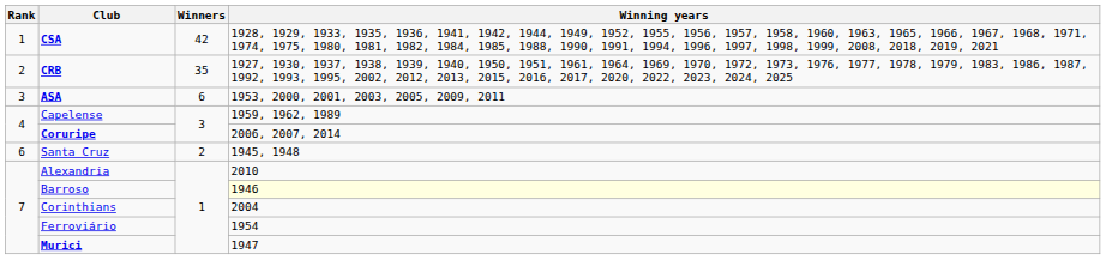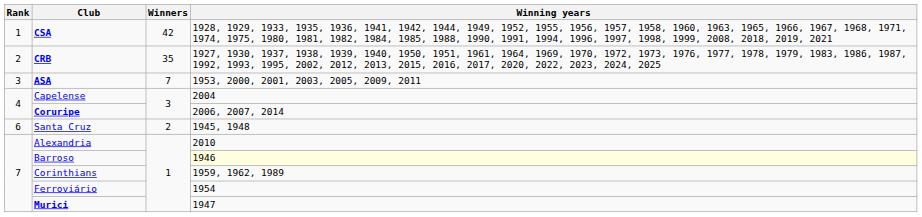 <table class="wikitable sortable">
 <tr>
 <th>Rank</th>
 <th style="width:150px">Club</th>
 <th>Winners</th>
 <th>Winning years</th>
 </tr>
 <tr>
 <td align=center>1</td>
 <td><strong><a href='#'>CSA</a></strong></td>
 <td align=center>42</td>
 <td>1928, 1929, 1933, 1935, 1936, 1941, 1942, 1944, 1949, 1952, 1955, 1956, 1957, 1958, 1960, 1963, 1965, 1966, 1967, 1968, 1971, 1974, 1975, 1980, 1981, 1982, 1984, 1985, 1988, 1990, 1991, 1994, 1996, 1997, 1998, 1999, 2008, 2018, 2019, 2021</td>
 </tr>
 <tr>
 <td align=center>2</td>
 <td><strong><a href='#'>CRB</a></strong></td>
 <td align=center>35</td>
 <td>1927, 1930, 1937, 1938, 1939, 1940, 1950, 1951, 1961, 1964, 1969, 1970, 1972, 1973, 1976, 1977, 1978, 1979, 1983, 1986, 1987, 1992, 1993, 1995, 2002, 2012, 2013, 2015, 2016, 2017, 2020, 2022, 2023, 2024, 2025</td>
 </tr>
 <tr>
 <td align=center>3</td>
 <td><strong><a href='#'>ASA</a></strong></td>
-<td align=center>6</td>
+<td align=center>7</td>
 <td>1953, 2000, 2001, 2003, 2005, 2009, 2011</td>
 </tr>
 <tr>
 <td rowspan=2 align=center>4</td>
 <td><a href='#'>Capelense</a></td>
 <td rowspan=2 align=center>3</td>
-<td>1959, 1962, 1989</td>
+<td>2004</td>
 </tr>
 <tr>
 <td><strong><a href='#'>Coruripe</a></strong></td>
 <td>2006, 2007, 2014</td>
 </tr>
 <tr>
 <td align=center>6</td>
 <td><a href='#'>Santa Cruz</a></td>
 <td align=center>2</td>
 <td>1945, 1948</td>
 </tr>
 <tr>
 <td rowspan=5 align=center>7</td>
 <td><a href='#'>Alexandria</a></td>
 <td rowspan=5 align=center>1</td>
 <td>2010</td>
 </tr>
 <tr>
 <td><a href='#'>Barroso</a></td>
 <td style="background: lightyellow;">1946</td>
 </tr>
 <tr>
 <td><a href='#'>Corinthians</a></td>
-<td>2004</td>
+<td>1959, 1962, 1989</td>
 </tr>
 <tr>
 <td><a href='#'>Ferroviário</a></td>
 <td>1954</td>
 </tr>
 <tr>
 <td><strong><a href='#'>Murici</a></strong></td>
 <td>1947</td>
 </tr>
 </table>
